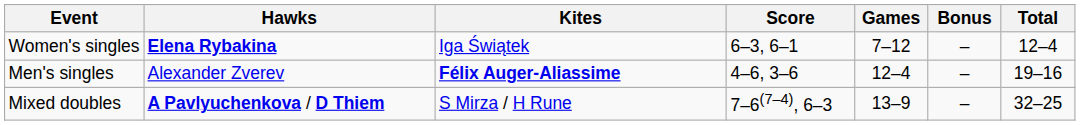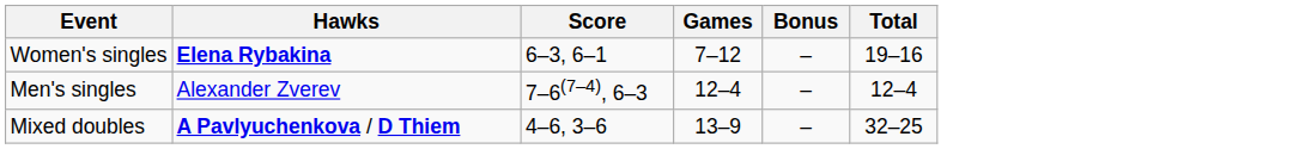 <table class="wikitable nowrap">
 <tr>
 <th>Event</th>
 <th width=260>Hawks</th>
-<th width=260>Kites</th>
 <th width=110>Score</th>
 <th width=60>Games</th>
 <th width=60>Bonus</th>
 <th width=60>Total</th>
 </tr>
 <tr>
 <td>Women's singles</td>
 <td><strong> <a href='#'>Elena Rybakina</a></strong></td>
-<td> <a href='#'>Iga Świątek</a></td>
 <td>6–3, 6–1</td>
 <td align="center">7–12</td>
+<td align="center">–</td>
+<td align="center">19–16</td>
+</tr>
+<tr>
+<td>Men's singles</td>
+<td> <a href='#'>Alexander Zverev</a></td>
+<td>7–6<sup>(7–4)</sup>, 6–3</td>
+<td align="center">12–4</td>
 <td align="center">–</td>
 <td align="center">12–4</td>
 </tr>
 <tr>
-<td>Men's singles</td>
-<td> <a href='#'>Alexander Zverev</a></td>
-<td><strong> <a href='#'>Félix Auger-Aliassime</a></strong></td>
-<td>4–6, 3–6</td>
-<td align="center">12–4</td>
-<td align="center">–</td>
-<td align="center">19–16</td>
-</tr>
-<tr>
 <td>Mixed doubles</td>
 <td><strong> <a href='#'>A Pavlyuchenkova</a></strong> / <strong> <a href='#'>D Thiem</a></strong></td>
-<td> <a href='#'>S Mirza</a> /  <a href='#'>H Rune</a></td>
-<td>7–6<sup>(7–4)</sup>, 6–3</td>
+<td>4–6, 3–6</td>
 <td align="center">13–9</td>
 <td align="center">–</td>
 <td align="center">32–25</td>
 </tr>
 </table>
